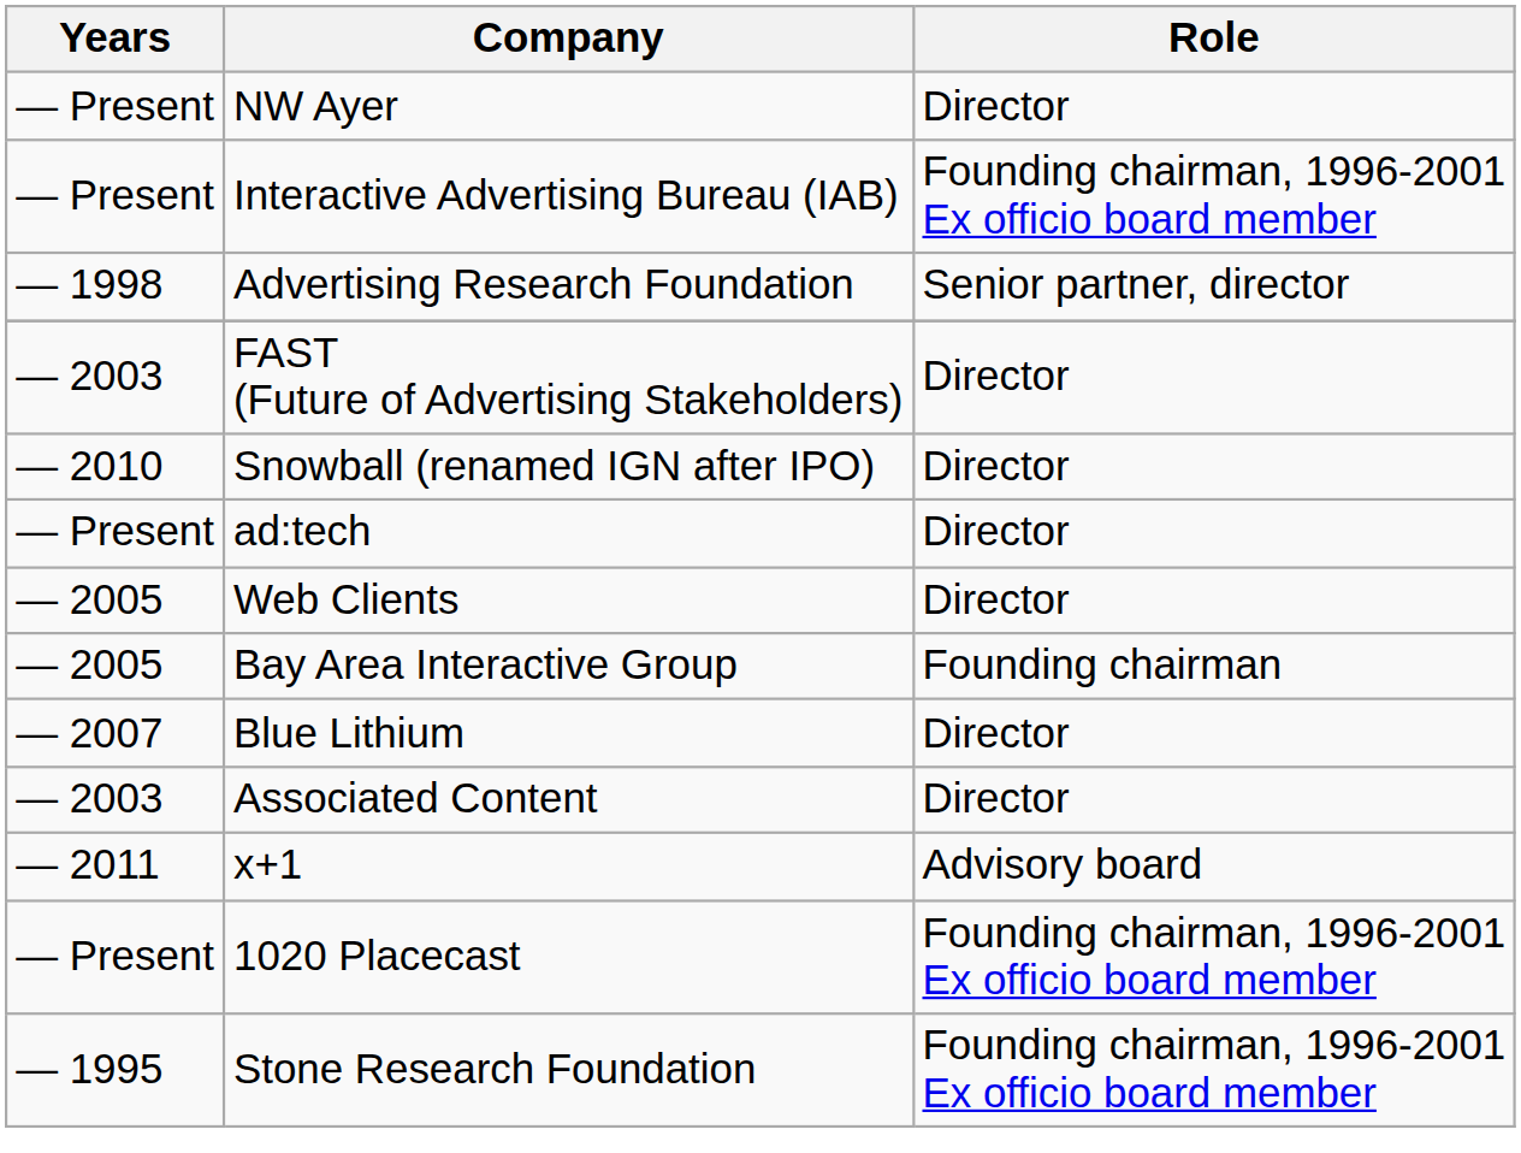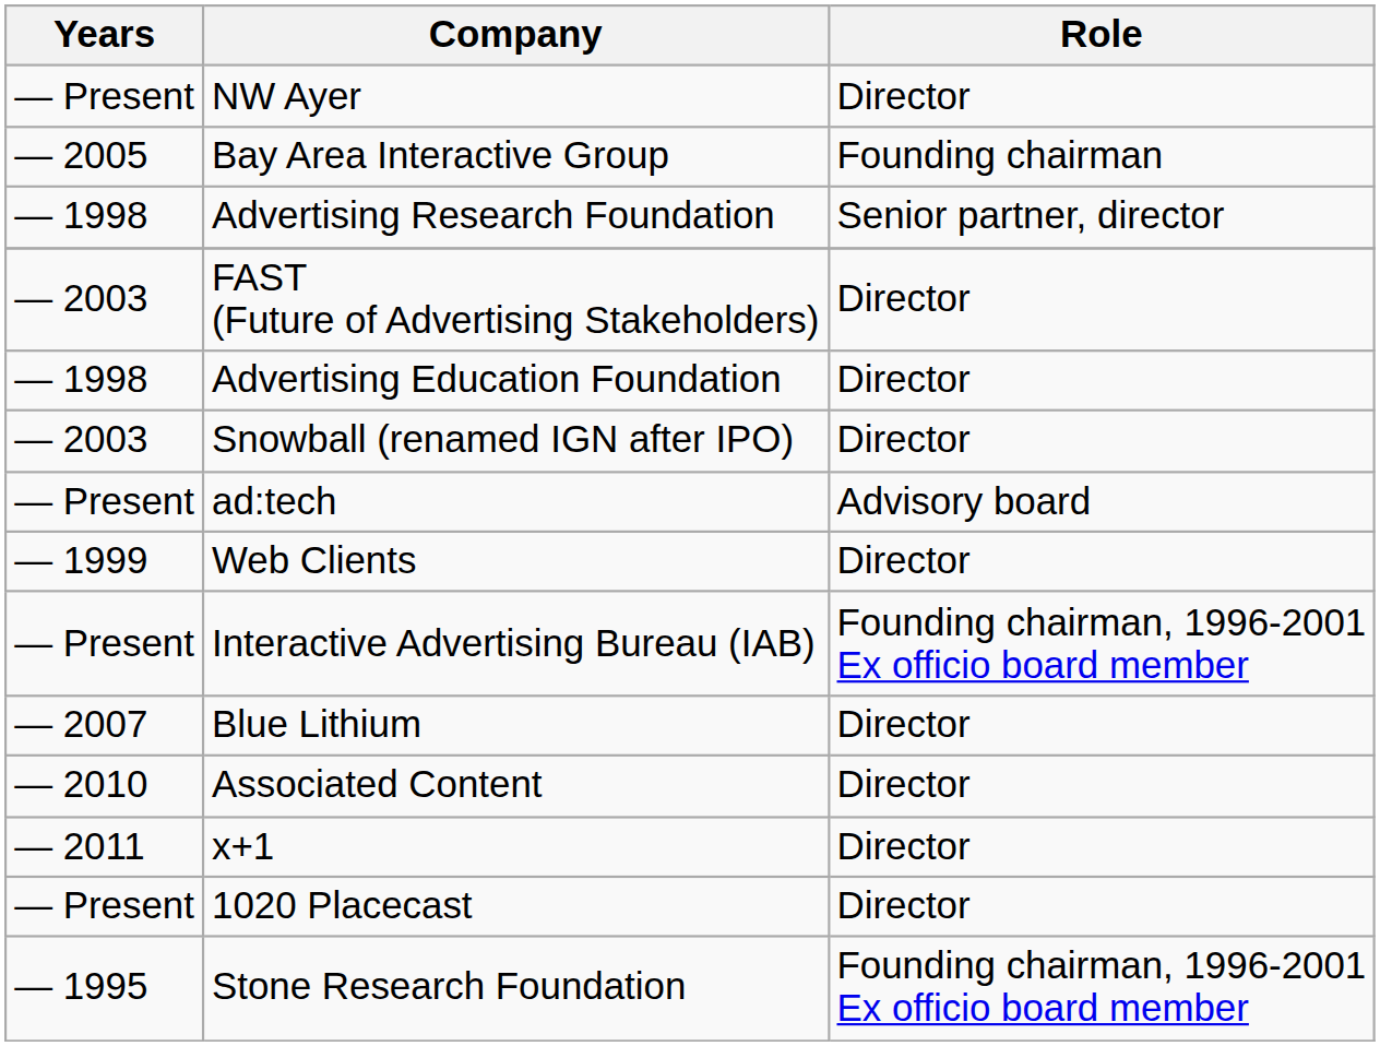 <table class="wikitable sortable">
 <tr>
 <th>Years</th>
 <th>Company</th>
 <th>Role</th>
 </tr>
 <tr>
 <td> — Present</td>
 <td>NW Ayer</td>
 <td>Director</td>
 </tr>
 <tr>
-<td> — Present</td>
-<td>Interactive Advertising Bureau (IAB)</td>
-<td>Founding chairman, 1996-2001<br> <a href='#'>Ex officio board member</a></td>
+<td> — 2005</td>
+<td>Bay Area Interactive Group</td>
+<td>Founding chairman</td>
 </tr>
 <tr>
 <td> — 1998</td>
 <td>Advertising Research Foundation</td>
 <td>Senior partner, director</td>
 </tr>
 <tr>
 </tr>
 <tr>
 <td> — 2003</td>
 <td>FAST<br>(Future of Advertising Stakeholders)</td>
 <td>Director</td>
 </tr>
 <tr>
-<td> — 2010</td>
+<td> — 1998</td>
+<td>Advertising Education Foundation</td>
+<td>Director</td>
+</tr>
+<tr>
+<td> — 2003</td>
 <td>Snowball (renamed IGN after IPO)</td>
 <td>Director</td>
 </tr>
 <tr>
 <td> — Present</td>
 <td>ad:tech</td>
-<td>Director</td>
+<td>Advisory board</td>
 </tr>
 <tr>
-<td> — 2005</td>
+<td> — 1999</td>
 <td>Web Clients</td>
 <td>Director</td>
 </tr>
 <tr>
-<td> — 2005</td>
-<td>Bay Area Interactive Group</td>
-<td>Founding chairman</td>
+<td> — Present</td>
+<td>Interactive Advertising Bureau (IAB)</td>
+<td>Founding chairman, 1996-2001<br> <a href='#'>Ex officio board member</a></td>
 </tr>
 <tr>
 <td> — 2007</td>
 <td>Blue Lithium</td>
 <td>Director</td>
 </tr>
 <tr>
-<td> — 2003</td>
+<td> — 2010</td>
 <td>Associated Content</td>
 <td>Director</td>
 </tr>
 <tr>
 <td> — 2011</td>
 <td>x+1</td>
-<td>Advisory board</td>
+<td>Director</td>
 </tr>
 <tr>
 <td> — Present</td>
 <td>1020 Placecast</td>
-<td>Founding chairman, 1996-2001<br> <a href='#'>Ex officio board member</a></td>
+<td>Director</td>
 </tr>
 <tr>
 <td> — 1995</td>
 <td>Stone Research Foundation</td>
 <td>Founding chairman, 1996-2001<br> <a href='#'>Ex officio board member</a></td>
 </tr>
 </table>
